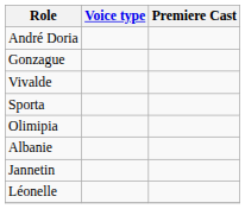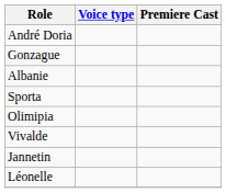 <table class="wikitable">
 <tr>
 <th>Role</th>
 <th><a href='#'>Voice type</a></th>
 <th>Premiere Cast</th>
 </tr>
 <tr>
 <td>André Doria</td>
 <td></td>
 <td></td>
 </tr>
 <tr>
 <td>Gonzague</td>
 <td></td>
 <td></td>
 </tr>
 <tr>
-<td>Vivalde</td>
+<td>Albanie</td>
 <td></td>
 <td></td>
 </tr>
 <tr>
 <td>Sporta</td>
 <td></td>
 <td></td>
 </tr>
 <tr>
 <td>Olimipia</td>
 <td></td>
 <td></td>
 </tr>
 <tr>
-<td>Albanie</td>
+<td>Vivalde</td>
 <td></td>
 <td></td>
 </tr>
 <tr>
 <td>Jannetin</td>
 <td></td>
 <td></td>
 </tr>
 <tr>
 <td>Léonelle</td>
 <td></td>
 <td></td>
 </tr>
 <tr>
 </tr>
 </table>
